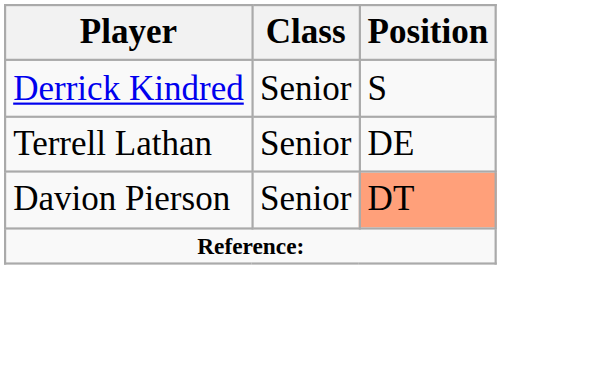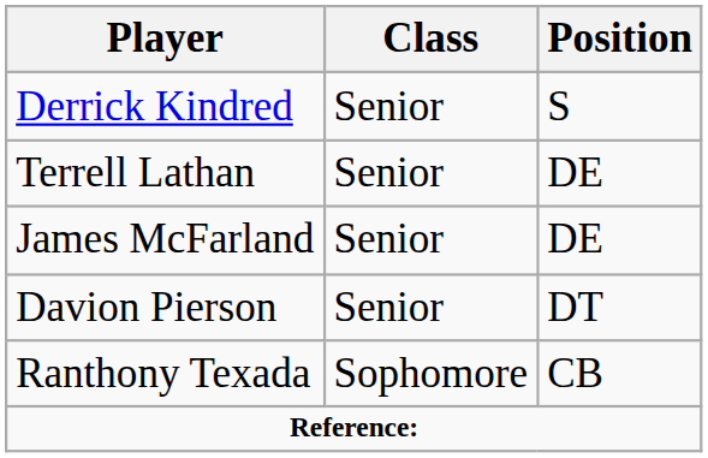 <table class="wikitable">
 <tr ;>
 <th>Player</th>
 <th>Class</th>
 <th>Position</th>
 </tr>
 <tr>
 <td><a href='#'>Derrick Kindred</a></td>
 <td>Senior</td>
 <td>S</td>
 </tr>
 <tr>
 <td>Terrell Lathan</td>
 <td>Senior</td>
 <td>DE</td>
 </tr>
 <tr>
+<td>James McFarland</td>
+<td>Senior</td>
+<td>DE</td>
+</tr>
+<tr>
 <td>Davion Pierson</td>
 <td>Senior</td>
-<td style="background: lightsalmon;">DT</td>
+<td>DT</td>
+</tr>
+<tr>
+<td>Ranthony Texada</td>
+<td>Sophomore</td>
+<td>CB</td>
 </tr>
 <tr>
 <td colspan="3"  style="font-size:8pt; text-align:center;"><strong>Reference:</strong> </td>
 </tr>
 </table>
